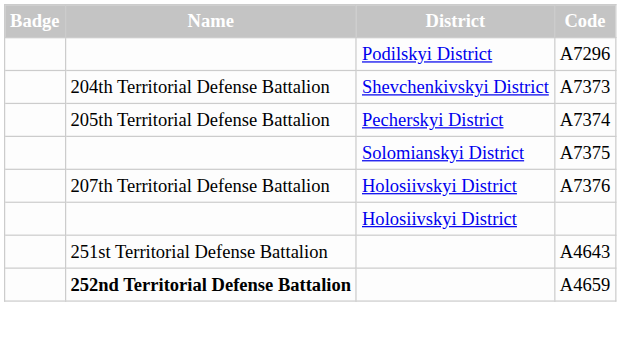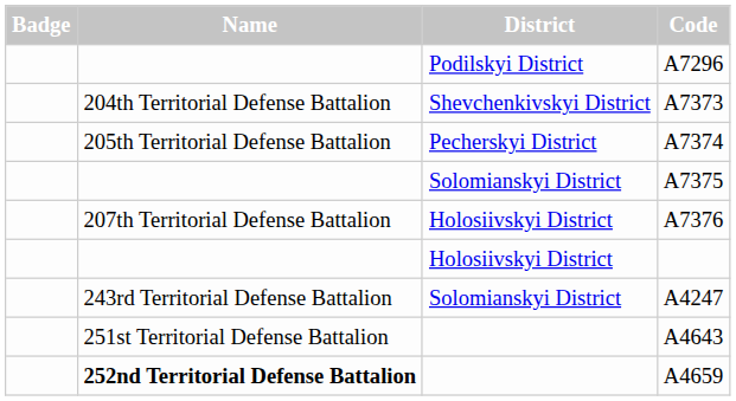 <table border="2" cellpadding="4" cellspacing="0" width="" style="margin: 1em 1em 1em 0; background: #fdfdfd; border: 1px #ccc solid; border-collapse: collapse; font-size: 95%;">
 <tr bgcolor="#c4c4c4" style="color:white">
 <th>Badge</th>
 <th>Name</th>
 <th>District</th>
 <th>Code</th>
 </tr>
 <tr>
 <td></td>
 <td></td>
 <td><a href='#'>Podilskyi District</a></td>
 <td> А7296</td>
 </tr>
 <tr>
 <td></td>
 <td>204th Territorial Defense Battalion</td>
 <td><a href='#'>Shevchenkivskyi District</a></td>
 <td> А7373</td>
 </tr>
 <tr>
 <td></td>
 <td>205th Territorial Defense Battalion</td>
 <td><a href='#'>Pecherskyi District</a></td>
 <td> А7374</td>
 </tr>
 <tr>
 <td></td>
 <td></td>
 <td><a href='#'>Solomianskyi District</a></td>
 <td> А7375</td>
 </tr>
 <tr>
 <td></td>
 <td>207th Territorial Defense Battalion</td>
 <td><a href='#'>Holosiivskyi District</a></td>
 <td> А7376</td>
 </tr>
 <tr>
 <td></td>
 <td></td>
 <td><a href='#'>Holosiivskyi District</a></td>
 <td></td>
 </tr>
 <tr>
 <td></td>
+<td>243rd Territorial Defense Battalion</td>
+<td><a href='#'>Solomianskyi District</a></td>
+<td> А4247</td>
+</tr>
+<tr>
+<td></td>
 <td>251st Territorial Defense Battalion</td>
 <td></td>
 <td> А4643</td>
 </tr>
 <tr>
 <td></td>
 <td><strong>252nd Territorial Defense Battalion</strong></td>
 <td></td>
 <td> А4659</td>
 </tr>
 </table>
